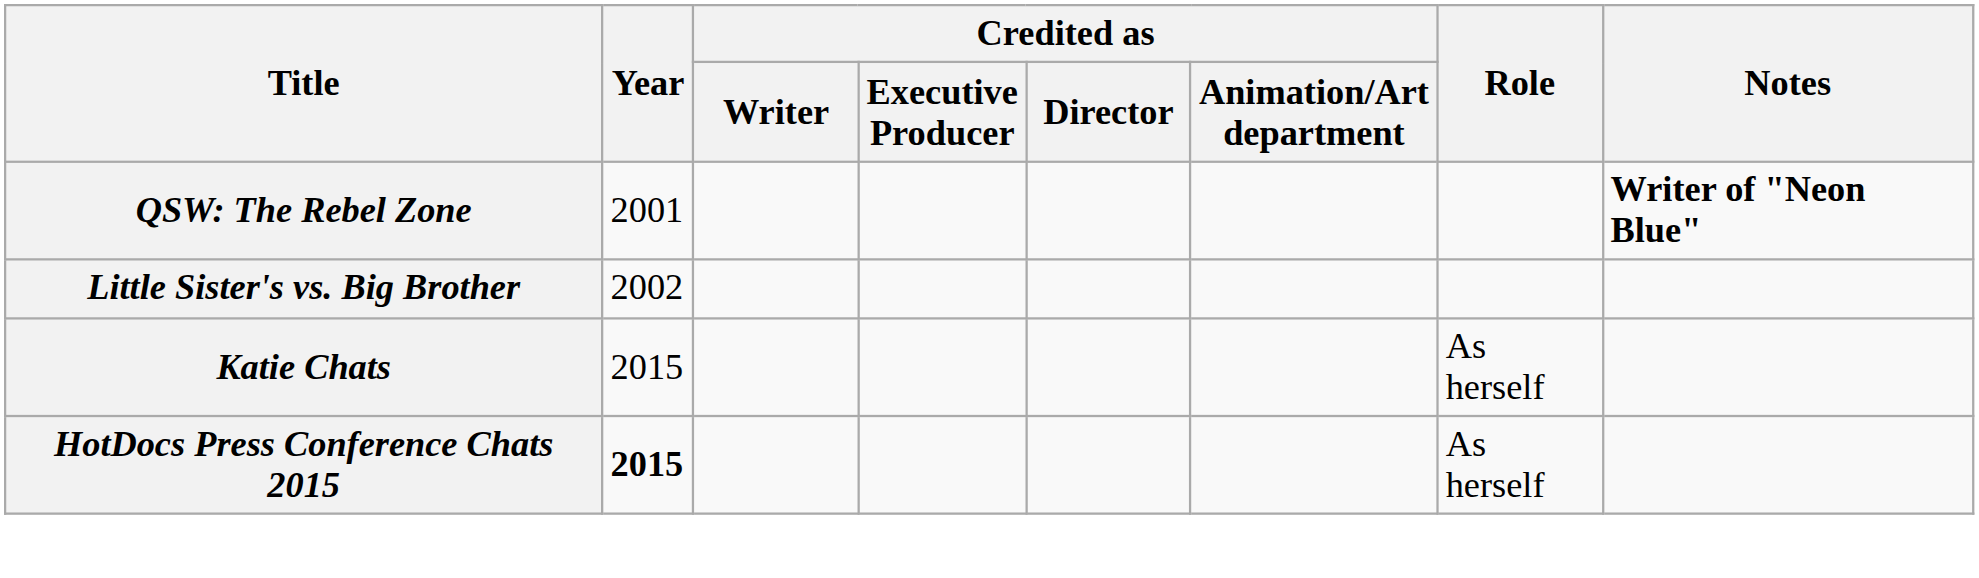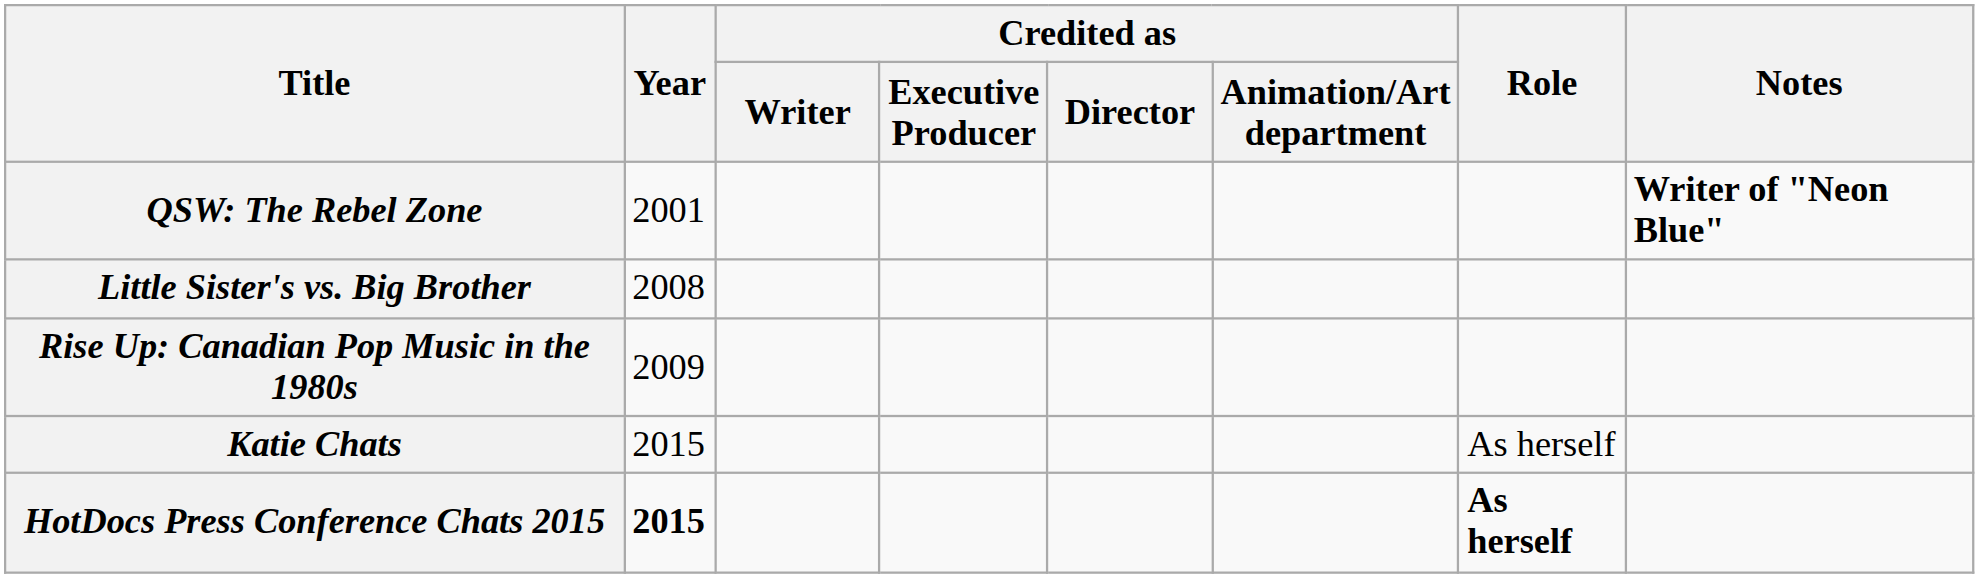 <table class="wikitable plainrowheaders sortable">
 <tr>
 <th rowspan="2">Title</th>
 <th rowspan="2" width="33">Year</th>
 <th colspan="4">Credited as</th>
 <th rowspan="2">Role</th>
 <th rowspan="2">Notes</th>
 </tr>
 <tr>
 <th width="65">Writer</th>
 <th width="65">Executive Producer</th>
 <th width="65">Director</th>
 <th>Animation/Art<br>department</th>
 </tr>
 <tr>
 <th scope="row"><em>QSW: The Rebel Zone</em></th>
 <td>2001</td>
 <td></td>
 <td></td>
 <td></td>
 <td></td>
 <td></td>
 <td><strong>Writer of "Neon Blue"</strong></td>
 </tr>
 <tr>
 <th scope="row"><em>Little Sister's vs. Big Brother</em></th>
-<td>2002</td>
+<td>2008</td>
+<td></td>
+<td></td>
+<td></td>
+<td></td>
+<td></td>
+<td></td>
+</tr>
+<tr>
+<th scope="row"><em>Rise Up: Canadian Pop Music in the 1980s</em></th>
+<td>2009</td>
 <td></td>
 <td></td>
 <td></td>
 <td></td>
 <td></td>
 <td></td>
 </tr>
 <tr>
 <th scope="row"><em>Katie Chats</em></th>
 <td>2015</td>
 <td></td>
 <td></td>
 <td></td>
 <td></td>
 <td>As herself</td>
 <td></td>
 </tr>
 <tr>
 <th scope="row"><em>HotDocs Press Conference Chats 2015</em></th>
 <td><strong>2015</strong></td>
 <td></td>
 <td></td>
 <td></td>
 <td></td>
-<td>As herself</td>
+<td><strong>As herself</strong></td>
 <td></td>
 </tr>
 </table>
